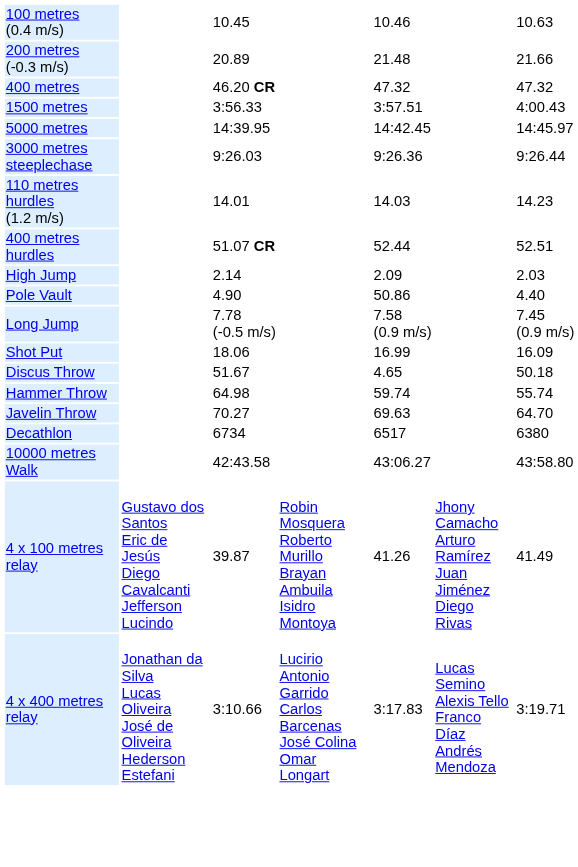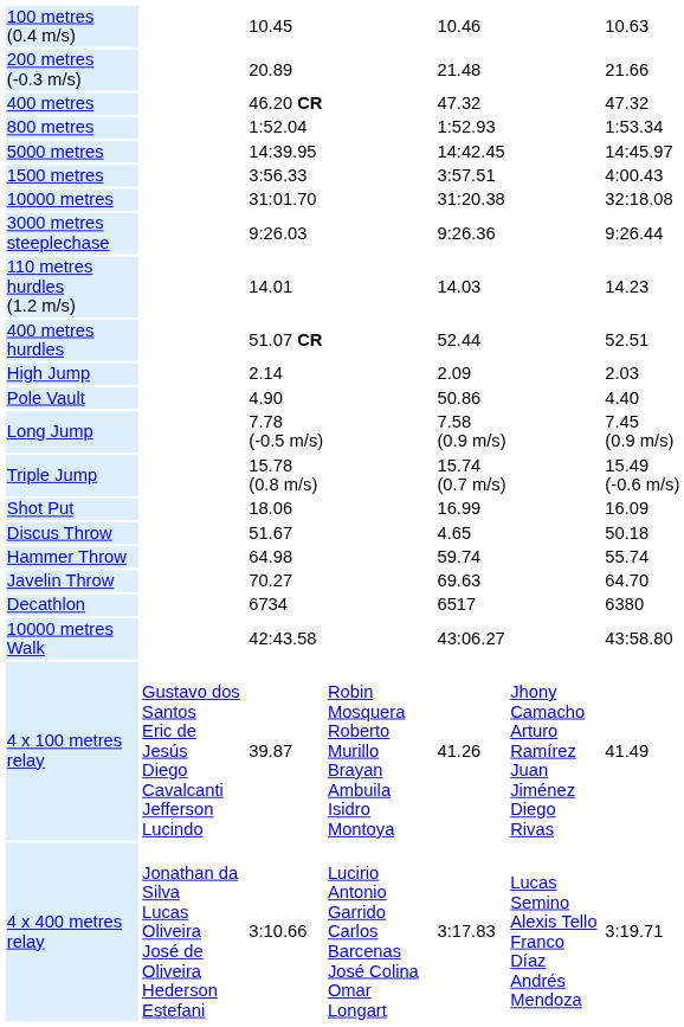 <table>
 <tr>
 <td bgcolor = DDEEFF><a href='#'>100 metres</a> <br> (0.4 m/s)</td>
 <td></td>
 <td>10.45</td>
 <td></td>
 <td>10.46</td>
 <td></td>
 <td>10.63</td>
 </tr>
 <tr>
 <td bgcolor = DDEEFF><a href='#'>200 metres</a> <br> (-0.3 m/s)</td>
 <td></td>
 <td>20.89</td>
 <td></td>
 <td>21.48</td>
 <td></td>
 <td>21.66</td>
 </tr>
 <tr>
 <td bgcolor = DDEEFF><a href='#'>400 metres</a></td>
 <td></td>
 <td>46.20 <strong>CR</strong></td>
 <td></td>
 <td>47.32</td>
 <td></td>
 <td>47.32</td>
 </tr>
 <tr>
+<td bgcolor = DDEEFF><a href='#'>800 metres</a></td>
+<td></td>
+<td>1:52.04</td>
+<td></td>
+<td>1:52.93</td>
+<td></td>
+<td>1:53.34</td>
+</tr>
+<tr>
+<td bgcolor = DDEEFF><a href='#'>5000 metres</a></td>
+<td></td>
+<td>14:39.95</td>
+<td></td>
+<td>14:42.45</td>
+<td></td>
+<td>14:45.97</td>
+</tr>
+<tr>
 <td bgcolor = DDEEFF><a href='#'>1500 metres</a></td>
 <td></td>
 <td>3:56.33</td>
 <td></td>
 <td>3:57.51</td>
 <td></td>
 <td>4:00.43</td>
 </tr>
 <tr>
-<td bgcolor = DDEEFF><a href='#'>5000 metres</a></td>
+<td bgcolor = DDEEFF><a href='#'>10000 metres</a></td>
 <td></td>
-<td>14:39.95</td>
+<td>31:01.70</td>
 <td></td>
-<td>14:42.45</td>
+<td>31:20.38</td>
 <td></td>
-<td>14:45.97</td>
+<td>32:18.08</td>
 </tr>
 <tr>
 <td bgcolor = DDEEFF><a href='#'>3000 metres steeplechase</a></td>
 <td></td>
 <td>9:26.03</td>
 <td></td>
 <td>9:26.36</td>
 <td></td>
 <td>9:26.44</td>
 </tr>
 <tr>
 <td bgcolor = DDEEFF><a href='#'>110 metres hurdles</a> <br> (1.2 m/s)</td>
 <td></td>
 <td>14.01</td>
 <td></td>
 <td>14.03</td>
 <td></td>
 <td>14.23</td>
 </tr>
 <tr>
 <td bgcolor = DDEEFF><a href='#'>400 metres hurdles</a></td>
 <td></td>
 <td>51.07 <strong>CR</strong></td>
 <td></td>
 <td>52.44</td>
 <td></td>
 <td>52.51</td>
 </tr>
 <tr>
 <td bgcolor = DDEEFF><a href='#'>High Jump</a></td>
 <td></td>
 <td>2.14</td>
 <td></td>
 <td>2.09</td>
 <td></td>
 <td>2.03</td>
 </tr>
 <tr>
 <td bgcolor = DDEEFF><a href='#'>Pole Vault</a></td>
 <td></td>
 <td>4.90</td>
 <td></td>
 <td>50.86</td>
 <td></td>
 <td>4.40</td>
 </tr>
 <tr>
 <td bgcolor = DDEEFF><a href='#'>Long Jump</a></td>
 <td></td>
 <td>7.78 <br> (-0.5 m/s)</td>
 <td></td>
 <td>7.58 <br> (0.9 m/s)</td>
 <td></td>
 <td>7.45 <br> (0.9 m/s)</td>
+</tr>
+<tr>
+<td bgcolor = DDEEFF><a href='#'>Triple Jump</a></td>
+<td></td>
+<td>15.78 <br> (0.8 m/s)</td>
+<td></td>
+<td>15.74 <br> (0.7 m/s)</td>
+<td></td>
+<td>15.49 <br> (-0.6 m/s)</td>
 </tr>
 <tr>
 <td bgcolor = DDEEFF><a href='#'>Shot Put</a></td>
 <td></td>
 <td>18.06</td>
 <td></td>
 <td>16.99</td>
 <td></td>
 <td>16.09</td>
 </tr>
 <tr>
 <td bgcolor = DDEEFF><a href='#'>Discus Throw</a></td>
 <td></td>
 <td>51.67</td>
 <td></td>
 <td>4.65</td>
 <td></td>
 <td>50.18</td>
 </tr>
 <tr>
 <td bgcolor = DDEEFF><a href='#'>Hammer Throw</a></td>
 <td></td>
 <td>64.98</td>
 <td></td>
 <td>59.74</td>
 <td></td>
 <td>55.74</td>
 </tr>
 <tr>
 <td bgcolor = DDEEFF><a href='#'>Javelin Throw</a></td>
 <td></td>
 <td>70.27</td>
 <td></td>
 <td>69.63</td>
 <td></td>
 <td>64.70</td>
 </tr>
 <tr>
 <td bgcolor = DDEEFF><a href='#'>Decathlon</a></td>
 <td></td>
 <td>6734</td>
 <td></td>
 <td>6517</td>
 <td></td>
 <td>6380</td>
 </tr>
 <tr>
 <td bgcolor = DDEEFF><a href='#'>10000 metres Walk</a></td>
 <td></td>
 <td>42:43.58</td>
 <td></td>
 <td>43:06.27</td>
 <td></td>
 <td>43:58.80</td>
 </tr>
 <tr>
 <td bgcolor = DDEEFF><a href='#'>4 x 100 metres relay</a></td>
 <td> <br> <a href='#'>Gustavo dos Santos</a> <br> <a href='#'>Eric de Jesús</a> <br> <a href='#'>Diego Cavalcanti</a> <br> <a href='#'>Jefferson Lucindo</a></td>
 <td>39.87</td>
 <td> <br> <a href='#'>Robin Mosquera</a> <br> <a href='#'>Roberto Murillo</a> <br> <a href='#'>Brayan Ambuila</a> <br> <a href='#'>Isidro Montoya</a></td>
 <td>41.26</td>
 <td> <br> <a href='#'>Jhony Camacho</a> <br> <a href='#'>Arturo Ramírez</a> <br> <a href='#'>Juan Jiménez</a> <br> <a href='#'>Diego Rivas</a></td>
 <td>41.49</td>
 </tr>
 <tr>
 <td bgcolor = DDEEFF><a href='#'>4 x 400 metres relay</a></td>
 <td> <br> <a href='#'>Jonathan da Silva</a> <br> <a href='#'>Lucas Oliveira</a> <br> <a href='#'>José de Oliveira</a> <br> <a href='#'>Hederson Estefani</a></td>
 <td>3:10.66</td>
 <td> <br> <a href='#'>Lucirio Antonio Garrido</a> <br> <a href='#'>Carlos Barcenas</a> <br> <a href='#'>José Colina</a> <br> <a href='#'>Omar Longart</a></td>
 <td>3:17.83</td>
 <td> <br> <a href='#'>Lucas Semino</a> <br> <a href='#'>Alexis Tello</a> <br> <a href='#'>Franco Díaz</a> <br> <a href='#'>Andrés Mendoza</a></td>
 <td>3:19.71</td>
 </tr>
 </table>
